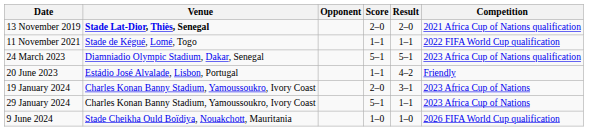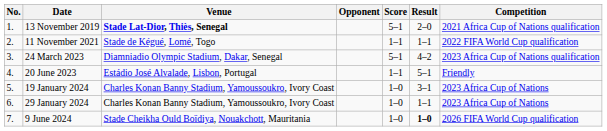 <table class="wikitable">
 <tr>
+<th>No.</th>
 <th>Date</th>
 <th>Venue</th>
 <th>Opponent</th>
 <th>Score</th>
 <th>Result</th>
 <th>Competition</th>
 </tr>
 <tr>
+<td>1.</td>
 <td>13 November 2019</td>
 <td><strong><a href='#'>Stade Lat-Dior</a>, <a href='#'>Thiès</a>, Senegal</strong></td>
 <td></td>
-<td align=center>2–0</td>
+<td align=center>5–1</td>
 <td align=center>2–0</td>
 <td><a href='#'>2021 Africa Cup of Nations qualification</a></td>
 </tr>
 <tr>
+<td>2.</td>
 <td>11 November 2021</td>
 <td><a href='#'>Stade de Kégué</a>, <a href='#'>Lomé</a>, Togo</td>
 <td></td>
 <td align=center>1–1</td>
 <td align=center>1–1</td>
 <td><a href='#'>2022 FIFA World Cup qualification</a></td>
 </tr>
 <tr>
+<td>3.</td>
 <td>24 March 2023</td>
 <td><a href='#'>Diamniadio Olympic Stadium</a>, <a href='#'>Dakar</a>, Senegal</td>
 <td></td>
 <td align=center>5–1</td>
-<td align=center>5–1</td>
+<td align=center>4–2</td>
 <td><a href='#'>2023 Africa Cup of Nations qualification</a></td>
 </tr>
 <tr>
+<td>4.</td>
 <td>20 June 2023</td>
 <td><a href='#'>Estádio José Alvalade</a>, <a href='#'>Lisbon</a>, Portugal</td>
 <td></td>
 <td align=center>1–1</td>
-<td align=center>4–2</td>
+<td align=center>5–1</td>
 <td><a href='#'>Friendly</a></td>
 </tr>
 <tr>
+<td>5.</td>
 <td>19 January 2024</td>
 <td><a href='#'>Charles Konan Banny Stadium</a>, <a href='#'>Yamoussoukro</a>, Ivory Coast</td>
 <td></td>
-<td align=center>2–0</td>
+<td align=center>1–0</td>
 <td align=center>3–1</td>
 <td><a href='#'>2023 Africa Cup of Nations</a></td>
 </tr>
 <tr>
+<td>6.</td>
 <td>29 January 2024</td>
 <td>Charles Konan Banny Stadium, Yamoussoukro, Ivory Coast</td>
 <td></td>
-<td align=center>5–1</td>
+<td align=center>1–0</td>
 <td align=center>1–1 </td>
 <td><a href='#'>2023 Africa Cup of Nations</a></td>
 </tr>
 <tr>
+<td>7.</td>
 <td>9 June 2024</td>
 <td><a href='#'>Stade Cheikha Ould Boïdiya</a>, <a href='#'>Nouakchott</a>, Mauritania</td>
 <td></td>
 <td align=center>1–0</td>
-<td align=center>1–0</td>
+<td align=center><strong>1–0</strong></td>
 <td><a href='#'>2026 FIFA World Cup qualification</a></td>
 </tr>
 </table>
